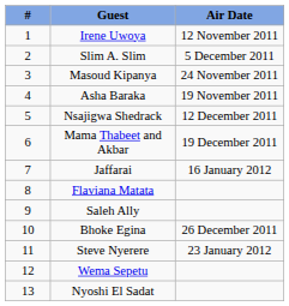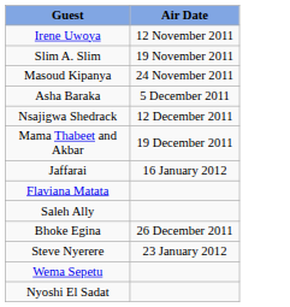 <table class="wikitable" style="text-align:center;">
 <tr>
-<th width="50" style="background:#81a6e3">#</th>
 <th width="150" style="background:#81a6e3">Guest</th>
 <th width="130" style="background:#81a6e3">Air Date</th>
 </tr>
 <tr>
-<td>1</td>
 <td><a href='#'>Irene Uwoya</a></td>
 <td>12 November 2011</td>
 </tr>
 <tr>
-<td>2</td>
 <td>Slim A. Slim</td>
-<td>5 December 2011</td>
+<td>19 November 2011</td>
 </tr>
 <tr>
-<td>3</td>
 <td>Masoud Kipanya</td>
 <td>24 November 2011</td>
 </tr>
 <tr>
-<td>4</td>
 <td>Asha Baraka</td>
-<td>19 November 2011</td>
+<td>5 December 2011</td>
 </tr>
 <tr>
-<td>5</td>
 <td>Nsajigwa Shedrack</td>
 <td>12 December 2011</td>
 </tr>
 <tr>
-<td>6</td>
 <td>Mama <a href='#'>Thabeet</a> and Akbar</td>
 <td>19 December 2011</td>
 </tr>
 <tr>
-<td>7</td>
 <td>Jaffarai</td>
 <td>16 January 2012</td>
 </tr>
 <tr>
-<td>8</td>
 <td><a href='#'>Flaviana Matata</a></td>
 <td></td>
 </tr>
 <tr>
-<td>9</td>
 <td>Saleh Ally</td>
 <td></td>
 </tr>
 <tr>
-<td>10</td>
 <td>Bhoke Egina</td>
 <td>26 December 2011</td>
 </tr>
 <tr>
-<td>11</td>
 <td>Steve Nyerere</td>
 <td>23 January 2012</td>
 </tr>
 <tr>
-<td>12</td>
 <td><a href='#'>Wema Sepetu</a></td>
 <td></td>
 </tr>
 <tr>
-<td>13</td>
 <td>Nyoshi El Sadat</td>
 <td></td>
 </tr>
 </table>
